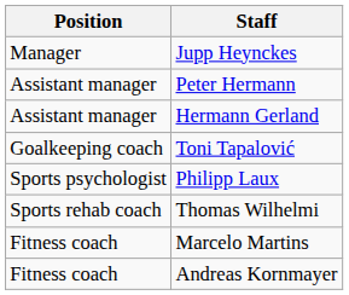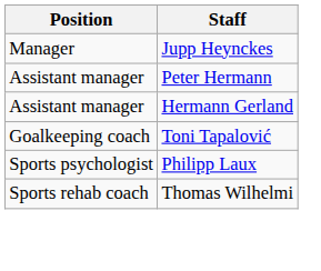 <table class="wikitable">
 <tr>
 <th>Position</th>
 <th>Staff</th>
 </tr>
 <tr>
 <td>Manager</td>
 <td> <a href='#'>Jupp Heynckes</a></td>
 </tr>
 <tr>
 <td>Assistant manager</td>
 <td> <a href='#'>Peter Hermann</a></td>
 </tr>
 <tr>
 <td>Assistant manager</td>
 <td> <a href='#'>Hermann Gerland</a></td>
 </tr>
 <tr>
 <td>Goalkeeping coach</td>
 <td> <a href='#'>Toni Tapalović</a></td>
 </tr>
 <tr>
 <td>Sports psychologist</td>
 <td> <a href='#'>Philipp Laux</a></td>
 </tr>
 <tr>
 <td>Sports rehab coach</td>
 <td> Thomas Wilhelmi</td>
 </tr>
-<tr>
-<td>Fitness coach</td>
-<td> Marcelo Martins</td>
-</tr>
-<tr>
-<td>Fitness coach</td>
-<td> Andreas Kornmayer</td>
-</tr>
 </table>
